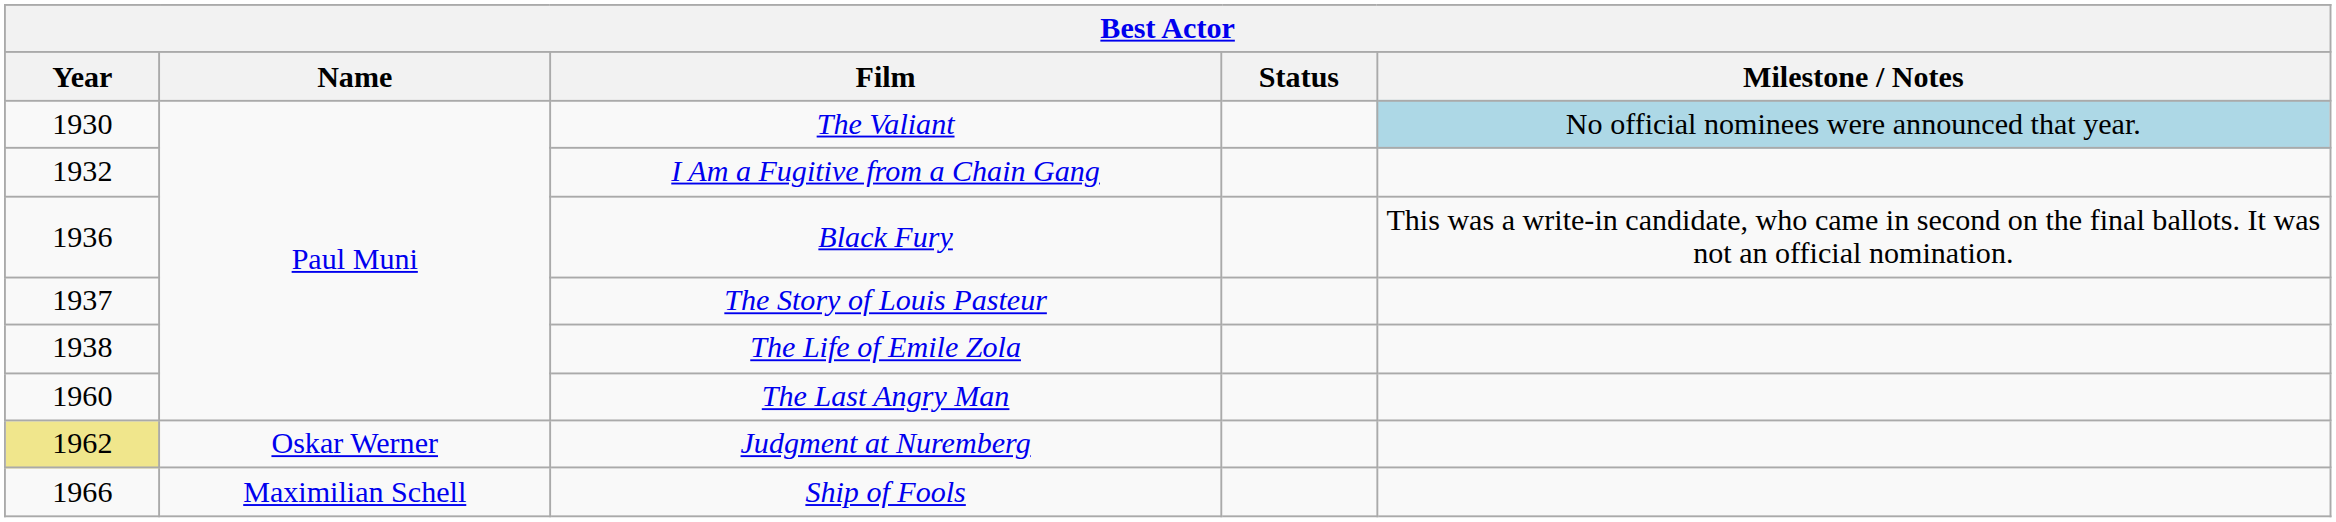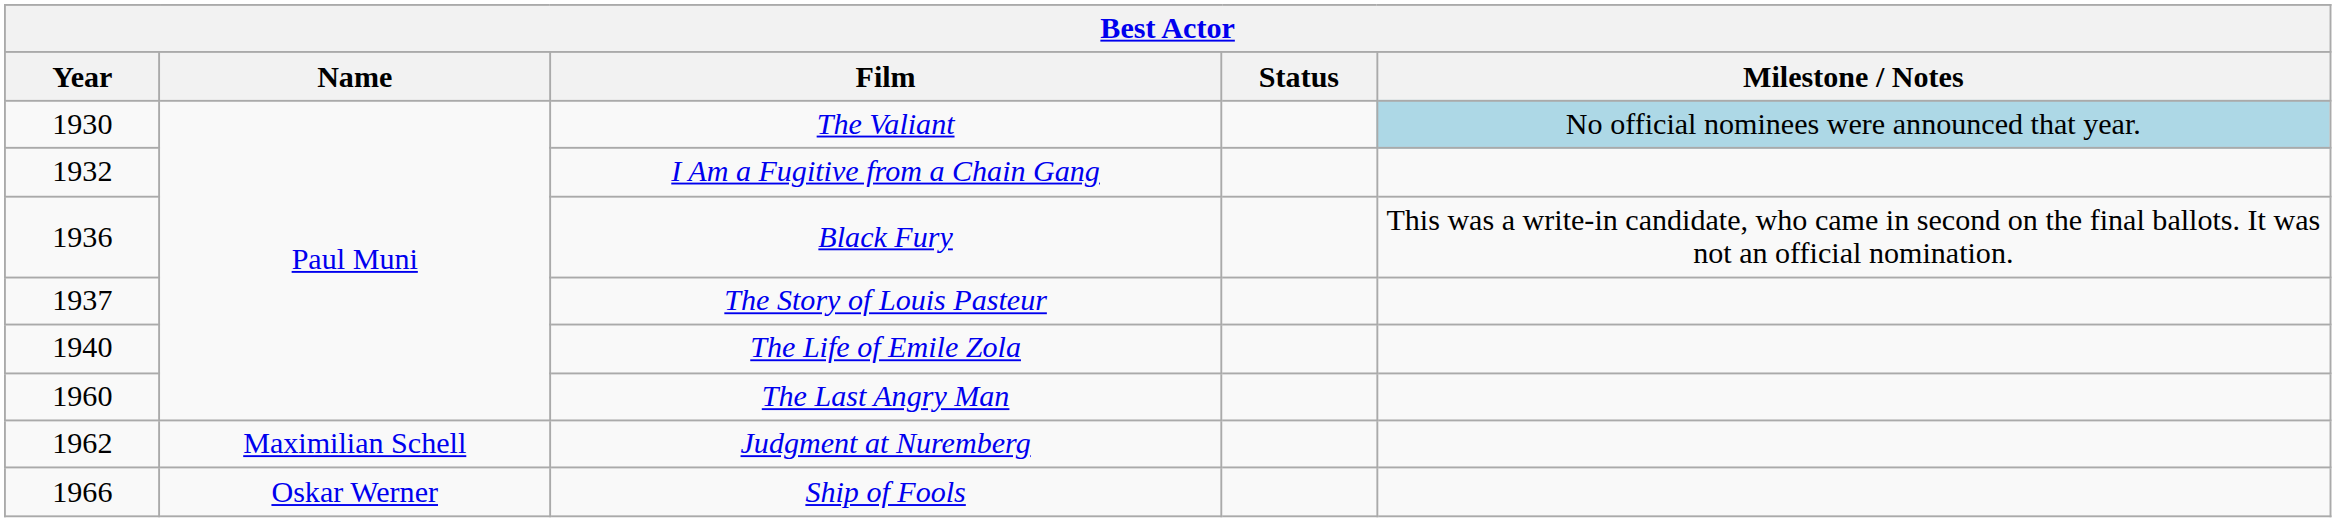 <table class="wikitable" style="text-align: center">
 <tr>
 <th colspan=6 style="text-align:center;"><a href='#'>Best Actor</a></th>
 </tr>
 <tr>
 <th style="width:075px;">Year</th>
 <th style="width:200px;">Name</th>
 <th style="width:350px;">Film</th>
 <th style="width:075px;">Status</th>
 <th style="width:500px;">Milestone / Notes</th>
 </tr>
 <tr>
 <td style="text-align: center">1930</td>
 <td rowspan="6"><a href='#'>Paul Muni</a></td>
 <td><em><a href='#'>The Valiant</a></em></td>
 <td></td>
 <td style="background: lightblue;">No official nominees were announced that year.</td>
 </tr>
 <tr>
 <td style="text-align: center">1932</td>
 <td><em><a href='#'>I Am a Fugitive from a Chain Gang</a></em></td>
 <td></td>
 <td></td>
 </tr>
 <tr>
 <td style="text-align: center">1936</td>
 <td><em><a href='#'>Black Fury</a></em></td>
 <td></td>
 <td>This was a write-in candidate, who came in second on the final ballots. It was not an official nomination.</td>
 </tr>
 <tr>
 <td style="text-align: center">1937</td>
 <td><em><a href='#'>The Story of Louis Pasteur</a></em></td>
 <td></td>
 <td></td>
 </tr>
 <tr>
-<td style="text-align: center">1938</td>
+<td style="text-align: center">1940</td>
 <td><em><a href='#'>The Life of Emile Zola</a></em></td>
 <td></td>
 <td></td>
 </tr>
 <tr>
 <td style="text-align: center">1960</td>
 <td><em><a href='#'>The Last Angry Man</a></em></td>
 <td></td>
 <td></td>
 </tr>
 <tr>
-<td style="background: khaki; text-align: center">1962</td>
-<td><a href='#'>Oskar Werner</a></td>
+<td style="text-align: center">1962</td>
+<td><a href='#'>Maximilian Schell</a></td>
 <td><em><a href='#'>Judgment at Nuremberg</a></em></td>
 <td></td>
 <td></td>
 </tr>
 <tr>
 <td style="text-align: center">1966</td>
-<td><a href='#'>Maximilian Schell</a></td>
+<td><a href='#'>Oskar Werner</a></td>
 <td><em><a href='#'>Ship of Fools</a></em></td>
 <td></td>
 <td></td>
 </tr>
 </table>
